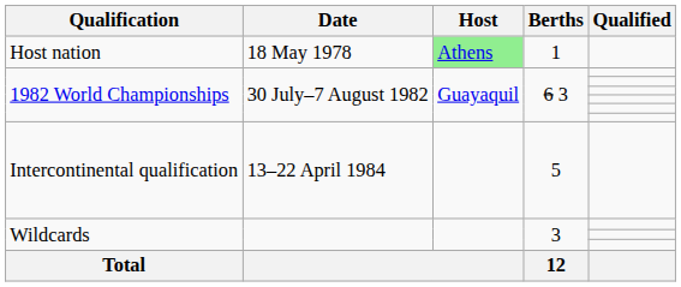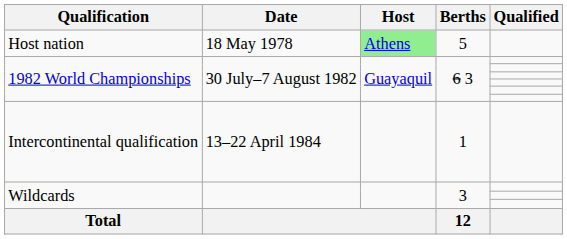 <table class="wikitable">
 <tr>
 <th>Qualification</th>
 <th>Date</th>
 <th>Host</th>
 <th>Berths</th>
 <th>Qualified</th>
 </tr>
 <tr>
 <td>Host nation</td>
 <td>18 May 1978</td>
 <td style="background: lightgreen;"> <a href='#'>Athens</a></td>
-<td align="center">1</td>
+<td align="center">5</td>
 <td></td>
 </tr>
 <tr>
 <td rowspan="6"><a href='#'>1982 World Championships</a></td>
 <td rowspan="6">30 July–7 August 1982</td>
 <td rowspan="6"> <a href='#'>Guayaquil</a></td>
 <td rowspan="6" align="center"><s>6</s> 3</td>
 <td><s></s></td>
 </tr>
 <tr>
 <td><s></s></td>
 </tr>
 <tr>
 <td></td>
 </tr>
 <tr>
 <td></td>
 </tr>
 <tr>
 <td><s></s></td>
 </tr>
 <tr>
 <td></td>
 </tr>
 <tr>
 <td>Intercontinental qualification</td>
 <td>13–22 April 1984</td>
 <td></td>
-<td align="center">5</td>
+<td align="center">1</td>
 <td><br><br><br><br></td>
 </tr>
 <tr>
 <td rowspan="3">Wildcards</td>
 <td rowspan="3"></td>
 <td rowspan="3"></td>
 <td rowspan="3" align="center">3</td>
 <td></td>
 </tr>
 <tr>
 <td></td>
 </tr>
 <tr>
 <td></td>
 </tr>
 <tr>
 <th>Total</th>
 <th colspan="2"></th>
 <th>12</th>
 <th></th>
 </tr>
 </table>
